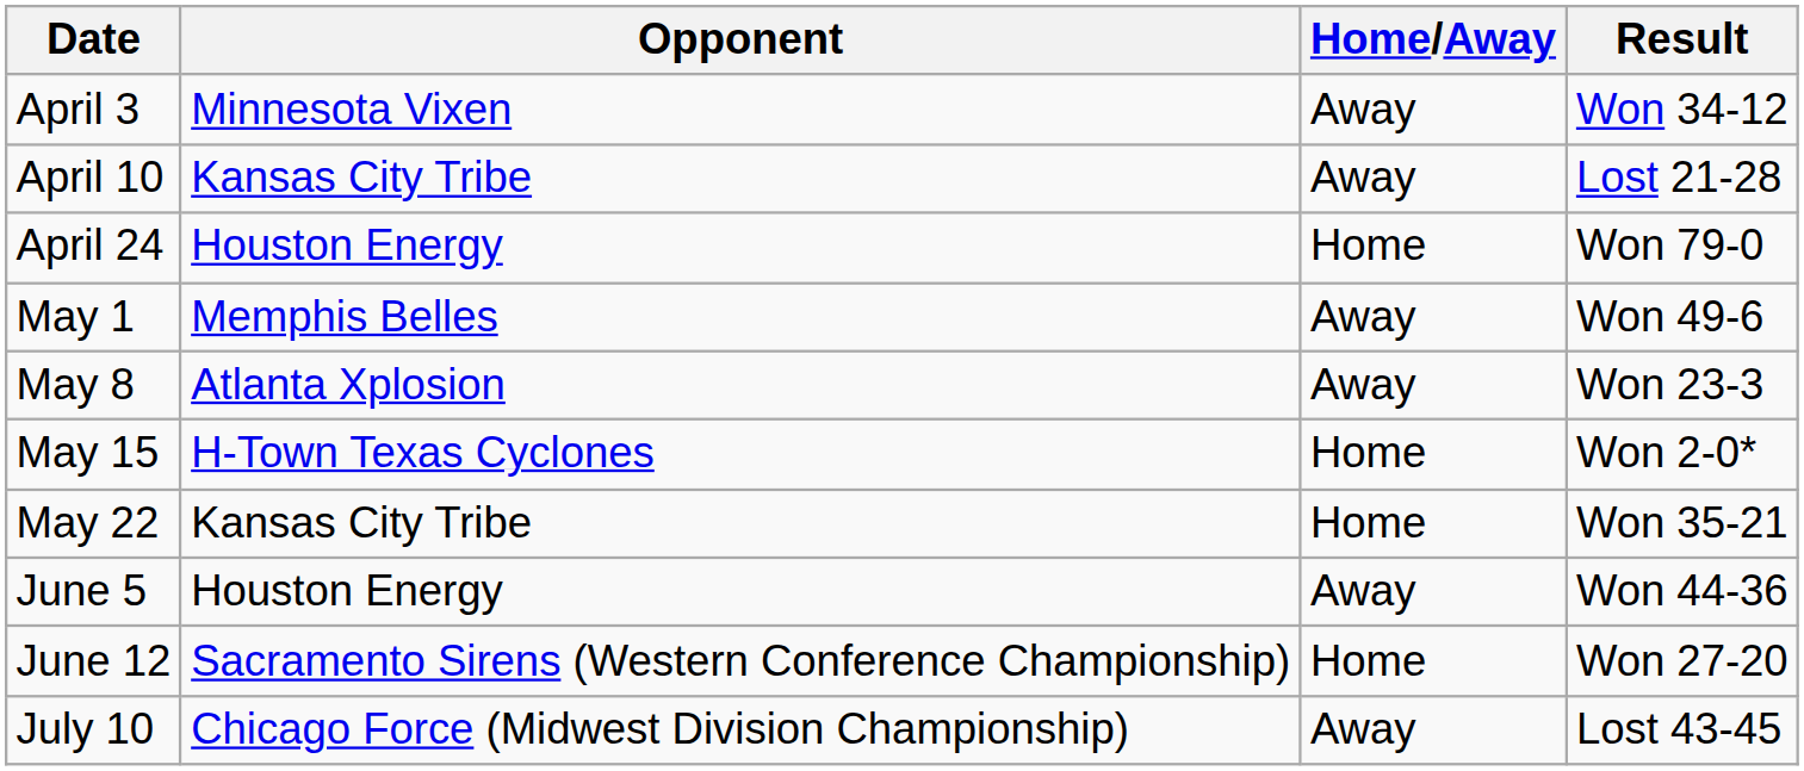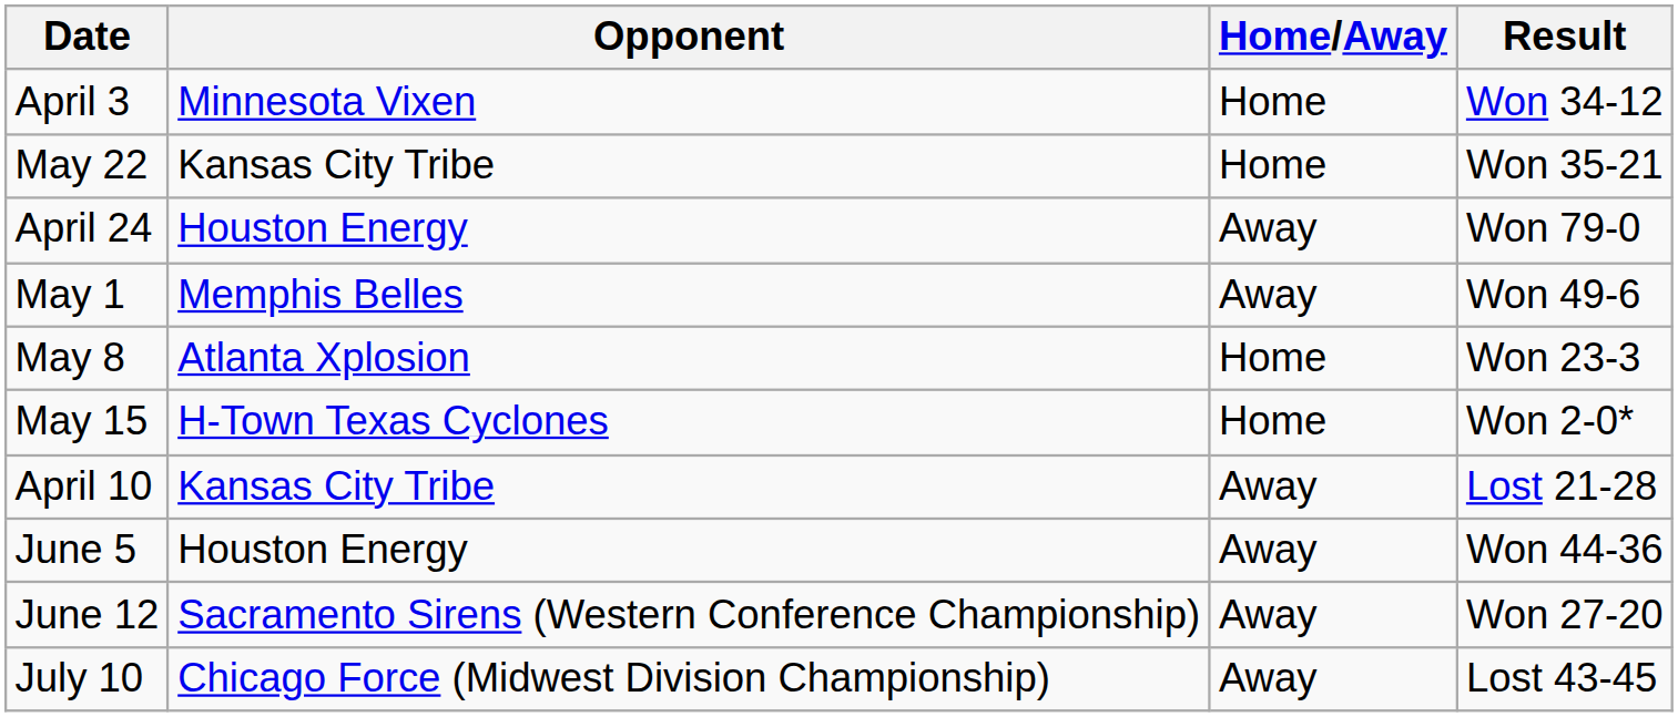 <table class="wikitable">
 <tr>
 <th>Date</th>
 <th>Opponent</th>
 <th><a href='#'>Home</a>/<a href='#'>Away</a></th>
 <th>Result</th>
 </tr>
 <tr>
 <td>April 3</td>
 <td><a href='#'>Minnesota Vixen</a></td>
-<td>Away</td>
+<td>Home</td>
 <td><a href='#'>Won</a> 34-12</td>
 </tr>
 <tr>
-<td>April 10</td>
-<td><a href='#'>Kansas City Tribe</a></td>
-<td>Away</td>
-<td><a href='#'>Lost</a> 21-28</td>
+<td>May 22</td>
+<td>Kansas City Tribe</td>
+<td>Home</td>
+<td>Won 35-21</td>
 </tr>
 <tr>
 <td>April 24</td>
 <td><a href='#'>Houston Energy</a></td>
-<td>Home</td>
+<td>Away</td>
 <td>Won 79-0</td>
 </tr>
 <tr>
 <td>May 1</td>
 <td><a href='#'>Memphis Belles</a></td>
 <td>Away</td>
 <td>Won 49-6</td>
 </tr>
 <tr>
 <td>May 8</td>
 <td><a href='#'>Atlanta Xplosion</a></td>
-<td>Away</td>
+<td>Home</td>
 <td>Won 23-3</td>
 </tr>
 <tr>
 <td>May 15</td>
 <td><a href='#'>H-Town Texas Cyclones</a></td>
 <td>Home</td>
 <td>Won 2-0*</td>
 </tr>
 <tr>
-<td>May 22</td>
-<td>Kansas City Tribe</td>
-<td>Home</td>
-<td>Won 35-21</td>
+<td>April 10</td>
+<td><a href='#'>Kansas City Tribe</a></td>
+<td>Away</td>
+<td><a href='#'>Lost</a> 21-28</td>
 </tr>
 <tr>
 <td>June 5</td>
 <td>Houston Energy</td>
 <td>Away</td>
 <td>Won 44-36</td>
 </tr>
 <tr>
 <td>June 12</td>
 <td><a href='#'>Sacramento Sirens</a> (Western Conference Championship)</td>
-<td>Home</td>
+<td>Away</td>
 <td>Won 27-20</td>
 </tr>
 <tr>
 <td>July 10</td>
 <td><a href='#'>Chicago Force</a> (Midwest Division Championship)</td>
 <td>Away</td>
 <td>Lost 43-45</td>
 </tr>
 </table>
